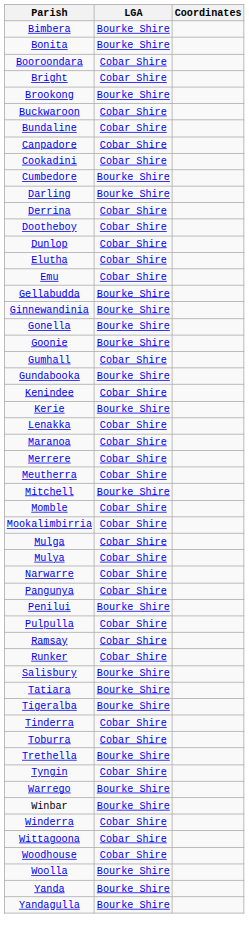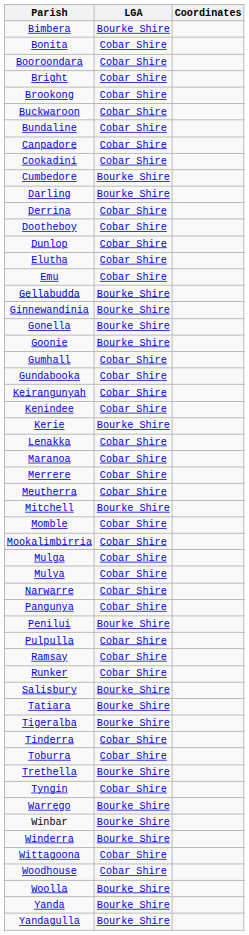 <table class="wikitable" style="text-align:center">
 <tr>
 <th>Parish</th>
 <th>LGA</th>
 <th>Coordinates</th>
 </tr>
 <tr>
 <td><a href='#'>Bimbera</a></td>
 <td><a href='#'>Bourke Shire</a></td>
 <td></td>
 </tr>
 <tr>
 <td><a href='#'>Bonita</a></td>
-<td><a href='#'>Bourke Shire</a></td>
+<td><a href='#'>Cobar Shire</a></td>
 <td></td>
 </tr>
 <tr>
 <td><a href='#'>Booroondara</a></td>
 <td><a href='#'>Cobar Shire</a></td>
 <td></td>
 </tr>
 <tr>
 <td><a href='#'>Bright</a></td>
 <td><a href='#'>Cobar Shire</a></td>
 <td></td>
 </tr>
 <tr>
 <td><a href='#'>Brookong</a></td>
-<td><a href='#'>Bourke Shire</a></td>
+<td><a href='#'>Cobar Shire</a></td>
 <td></td>
 </tr>
 <tr>
 <td><a href='#'>Buckwaroon</a></td>
 <td><a href='#'>Cobar Shire</a></td>
 <td></td>
 </tr>
 <tr>
 <td><a href='#'>Bundaline</a></td>
 <td><a href='#'>Cobar Shire</a></td>
 <td></td>
 </tr>
 <tr>
 <td><a href='#'>Canpadore</a></td>
 <td><a href='#'>Cobar Shire</a></td>
 <td></td>
 </tr>
 <tr>
 <td><a href='#'>Cookadini</a></td>
 <td><a href='#'>Cobar Shire</a></td>
 <td></td>
 </tr>
 <tr>
 <td><a href='#'>Cumbedore</a></td>
 <td><a href='#'>Bourke Shire</a></td>
 <td></td>
 </tr>
 <tr>
 <td><a href='#'>Darling</a></td>
 <td><a href='#'>Bourke Shire</a></td>
 <td></td>
 </tr>
 <tr>
 <td><a href='#'>Derrina</a></td>
 <td><a href='#'>Cobar Shire</a></td>
 <td></td>
 </tr>
 <tr>
 <td><a href='#'>Dootheboy</a></td>
 <td><a href='#'>Cobar Shire</a></td>
 <td></td>
 </tr>
 <tr>
 <td><a href='#'>Dunlop</a></td>
 <td><a href='#'>Cobar Shire</a></td>
 <td></td>
 </tr>
 <tr>
 <td><a href='#'>Elutha</a></td>
 <td><a href='#'>Cobar Shire</a></td>
 <td></td>
 </tr>
 <tr>
 <td><a href='#'>Emu</a></td>
 <td><a href='#'>Cobar Shire</a></td>
 <td></td>
 </tr>
 <tr>
 <td><a href='#'>Gellabudda</a></td>
 <td><a href='#'>Bourke Shire</a></td>
 <td></td>
 </tr>
 <tr>
 <td><a href='#'>Ginnewandinia</a></td>
 <td><a href='#'>Bourke Shire</a></td>
 <td></td>
 </tr>
 <tr>
 <td><a href='#'>Gonella</a></td>
 <td><a href='#'>Bourke Shire</a></td>
 <td></td>
 </tr>
 <tr>
 <td><a href='#'>Goonie</a></td>
 <td><a href='#'>Bourke Shire</a></td>
 <td></td>
 </tr>
 <tr>
 <td><a href='#'>Gumhall</a></td>
 <td><a href='#'>Cobar Shire</a></td>
 <td></td>
 </tr>
 <tr>
 <td><a href='#'>Gundabooka</a></td>
-<td><a href='#'>Bourke Shire</a></td>
+<td><a href='#'>Cobar Shire</a></td>
+<td></td>
+</tr>
+<tr>
+<td><a href='#'>Keirangunyah</a></td>
+<td><a href='#'>Cobar Shire</a></td>
 <td></td>
 </tr>
 <tr>
 <td><a href='#'>Kenindee</a></td>
 <td><a href='#'>Cobar Shire</a></td>
 <td></td>
 </tr>
 <tr>
 <td><a href='#'>Kerie</a></td>
 <td><a href='#'>Bourke Shire</a></td>
 <td></td>
 </tr>
 <tr>
 <td><a href='#'>Lenakka</a></td>
 <td><a href='#'>Cobar Shire</a></td>
 <td></td>
 </tr>
 <tr>
 <td><a href='#'>Maranoa</a></td>
 <td><a href='#'>Cobar Shire</a></td>
 <td></td>
 </tr>
 <tr>
 <td><a href='#'>Merrere</a></td>
 <td><a href='#'>Cobar Shire</a></td>
 <td></td>
 </tr>
 <tr>
 <td><a href='#'>Meutherra</a></td>
 <td><a href='#'>Cobar Shire</a></td>
 <td></td>
 </tr>
 <tr>
 <td><a href='#'>Mitchell</a></td>
 <td><a href='#'>Bourke Shire</a></td>
 <td></td>
 </tr>
 <tr>
 <td><a href='#'>Momble</a></td>
 <td><a href='#'>Cobar Shire</a></td>
 <td></td>
 </tr>
 <tr>
 <td><a href='#'>Mookalimbirria</a></td>
 <td><a href='#'>Cobar Shire</a></td>
 <td></td>
 </tr>
 <tr>
 <td><a href='#'>Mulga</a></td>
 <td><a href='#'>Cobar Shire</a></td>
 <td></td>
 </tr>
 <tr>
 <td><a href='#'>Mulya</a></td>
 <td><a href='#'>Cobar Shire</a></td>
 <td></td>
 </tr>
 <tr>
 <td><a href='#'>Narwarre</a></td>
 <td><a href='#'>Cobar Shire</a></td>
 <td></td>
 </tr>
 <tr>
 <td><a href='#'>Pangunya</a></td>
 <td><a href='#'>Cobar Shire</a></td>
 <td></td>
 </tr>
 <tr>
 <td><a href='#'>Penilui</a></td>
 <td><a href='#'>Bourke Shire</a></td>
 <td></td>
 </tr>
 <tr>
 <td><a href='#'>Pulpulla</a></td>
 <td><a href='#'>Cobar Shire</a></td>
 <td></td>
 </tr>
 <tr>
 <td><a href='#'>Ramsay</a></td>
 <td><a href='#'>Cobar Shire</a></td>
 <td></td>
 </tr>
 <tr>
 <td><a href='#'>Runker</a></td>
 <td><a href='#'>Cobar Shire</a></td>
 <td></td>
 </tr>
 <tr>
 <td><a href='#'>Salisbury</a></td>
 <td><a href='#'>Bourke Shire</a></td>
 <td></td>
 </tr>
 <tr>
 <td><a href='#'>Tatiara</a></td>
 <td><a href='#'>Bourke Shire</a></td>
 <td></td>
 </tr>
 <tr>
 <td><a href='#'>Tigeralba</a></td>
 <td><a href='#'>Bourke Shire</a></td>
 <td></td>
 </tr>
 <tr>
 <td><a href='#'>Tinderra</a></td>
 <td><a href='#'>Cobar Shire</a></td>
 <td></td>
 </tr>
 <tr>
 <td><a href='#'>Toburra</a></td>
 <td><a href='#'>Cobar Shire</a></td>
 <td></td>
 </tr>
 <tr>
 <td><a href='#'>Trethella</a></td>
 <td><a href='#'>Bourke Shire</a></td>
 <td></td>
 </tr>
 <tr>
 <td><a href='#'>Tyngin</a></td>
 <td><a href='#'>Cobar Shire</a></td>
 <td></td>
 </tr>
 <tr>
 <td><a href='#'>Warrego</a></td>
 <td><a href='#'>Bourke Shire</a></td>
 <td></td>
 </tr>
 <tr>
 <td>Winbar</td>
 <td><a href='#'>Bourke Shire</a></td>
 <td></td>
 </tr>
 <tr>
 <td><a href='#'>Winderra</a></td>
-<td><a href='#'>Cobar Shire</a></td>
+<td><a href='#'>Bourke Shire</a></td>
 <td></td>
 </tr>
 <tr>
 <td><a href='#'>Wittagoona</a></td>
 <td><a href='#'>Cobar Shire</a></td>
 <td></td>
 </tr>
 <tr>
 <td><a href='#'>Woodhouse</a></td>
 <td><a href='#'>Cobar Shire</a></td>
 <td></td>
 </tr>
 <tr>
 <td><a href='#'>Woolla</a></td>
 <td><a href='#'>Bourke Shire</a></td>
 <td></td>
 </tr>
 <tr>
 <td><a href='#'>Yanda</a></td>
 <td><a href='#'>Bourke Shire</a></td>
 <td></td>
 </tr>
 <tr>
 <td><a href='#'>Yandagulla</a></td>
 <td><a href='#'>Bourke Shire</a></td>
 <td></td>
 </tr>
 </table>
